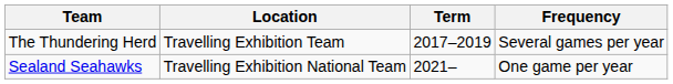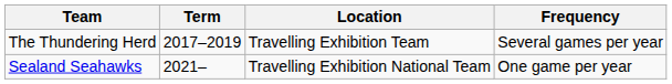 <table class="sortable wikitable">
 <tr>
 <th scope="col">Team</th>
+<th scope="col">Term</th>
 <th scope="col">Location</th>
-<th scope="col">Term</th>
 <th scope="col">Frequency</th>
 </tr>
 <tr>
 <td>The Thundering Herd</td>
+<td>2017–2019</td>
 <td>Travelling Exhibition Team</td>
-<td>2017–2019</td>
 <td>Several games per year</td>
 </tr>
 <tr>
 <td><a href='#'>Sealand Seahawks</a></td>
+<td>2021–</td>
 <td>Travelling Exhibition National Team</td>
-<td>2021–</td>
 <td>One game per year</td>
 </tr>
 </table>
